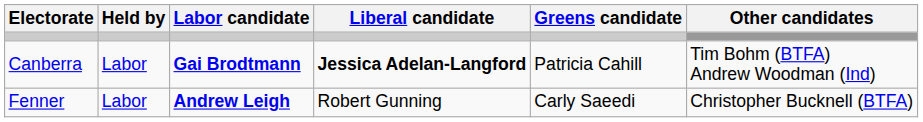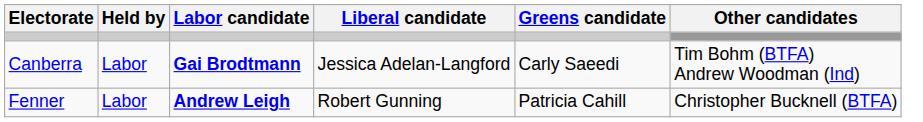 <table class="wikitable">
 <tr>
 <th>Electorate</th>
 <th>Held by</th>
 <th><a href='#'>Labor</a> candidate</th>
 <th><a href='#'>Liberal</a> candidate</th>
 <th><a href='#'>Greens</a> candidate</th>
 <th>Other candidates</th>
 </tr>
 <tr style="background:#ccc;">
 <td></td>
 <td></td>
 <td></td>
 <td></td>
 <td></td>
 <td style="background:#999;"></td>
 </tr>
 <tr>
 <td><a href='#'>Canberra</a></td>
 <td><a href='#'>Labor</a></td>
 <td><strong><a href='#'>Gai Brodtmann</a></strong></td>
-<td><strong>Jessica Adelan-Langford</strong></td>
-<td>Patricia Cahill</td>
+<td>Jessica Adelan-Langford</td>
+<td>Carly Saeedi</td>
 <td>Tim Bohm (<a href='#'>BTFA</a>)<br>Andrew Woodman (<a href='#'>Ind</a>)</td>
 </tr>
 <tr>
 <td><a href='#'>Fenner</a></td>
 <td><a href='#'>Labor</a></td>
 <td><strong><a href='#'>Andrew Leigh</a></strong></td>
 <td>Robert Gunning</td>
-<td>Carly Saeedi</td>
+<td>Patricia Cahill</td>
 <td>Christopher Bucknell (<a href='#'>BTFA</a>)</td>
 </tr>
 </table>
